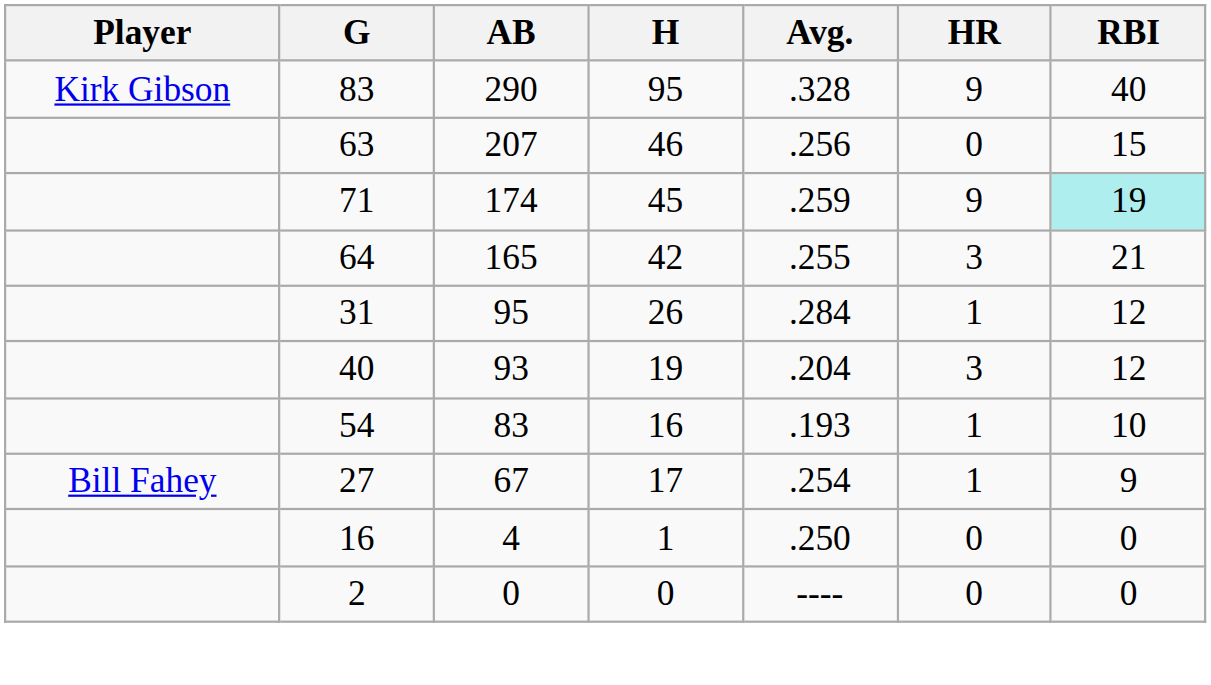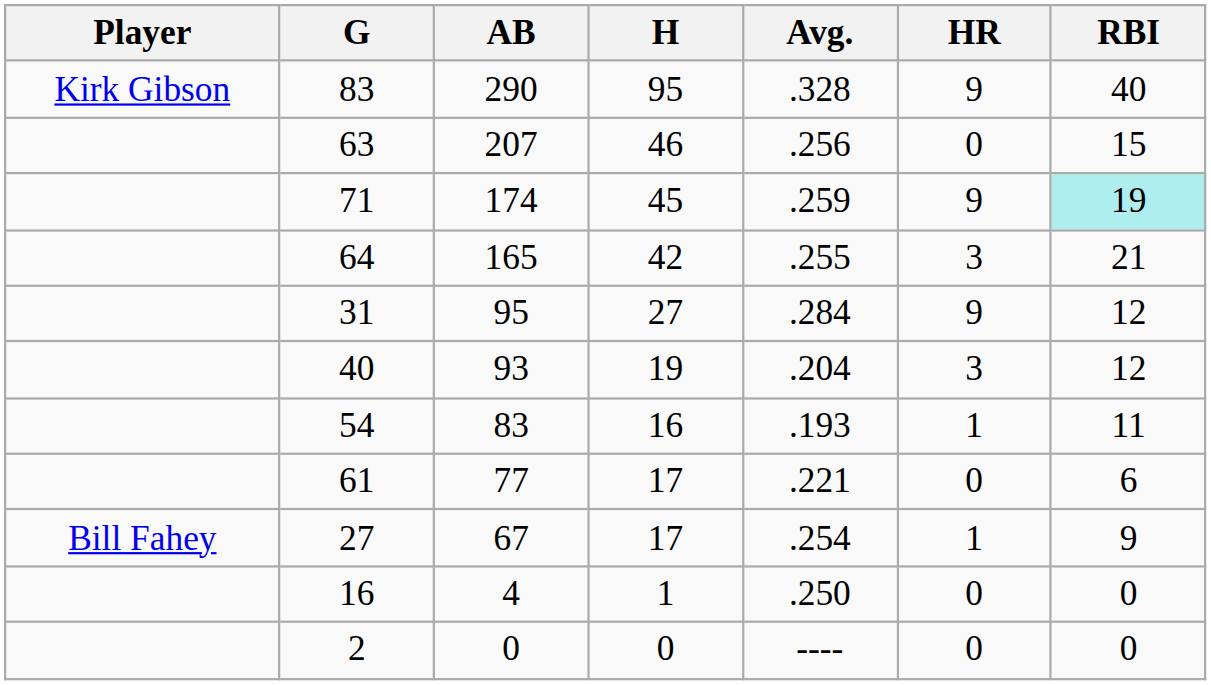 <table class="wikitable sortable">
 <tr>
 <th bgcolor="#DDDDFF" width="16%">Player</th>
 <th bgcolor="#DDDDFF" width="9%">G</th>
 <th bgcolor="#DDDDFF" width="9%">AB</th>
 <th bgcolor="#DDDDFF" width="9%">H</th>
 <th bgcolor="#DDDDFF" width="9%">Avg.</th>
 <th bgcolor="#DDDDFF" width="9%">HR</th>
 <th bgcolor="#DDDDFF" width="9%">RBI</th>
 </tr>
 <tr align="center">
 <td><a href='#'>Kirk Gibson</a></td>
 <td>83</td>
 <td>290</td>
 <td>95</td>
 <td>.328</td>
 <td>9</td>
 <td>40</td>
 </tr>
 <tr align=center>
 <td></td>
 <td>63</td>
 <td>207</td>
 <td>46</td>
 <td>.256</td>
 <td>0</td>
 <td>15</td>
 </tr>
 <tr align="center">
 <td></td>
 <td>71</td>
 <td>174</td>
 <td>45</td>
 <td>.259</td>
 <td>9</td>
 <td style="background: paleturquoise;">19</td>
 </tr>
 <tr align="center">
 <td></td>
 <td>64</td>
 <td>165</td>
 <td>42</td>
 <td>.255</td>
 <td>3</td>
 <td>21</td>
 </tr>
 <tr align="center">
 <td></td>
 <td>31</td>
 <td>95</td>
-<td>26</td>
+<td>27</td>
 <td>.284</td>
-<td>1</td>
+<td>9</td>
 <td>12</td>
 </tr>
 <tr align="center">
 <td></td>
 <td>40</td>
 <td>93</td>
 <td>19</td>
 <td>.204</td>
 <td>3</td>
 <td>12</td>
 </tr>
 <tr align="center">
 <td></td>
 <td>54</td>
 <td>83</td>
 <td>16</td>
 <td>.193</td>
 <td>1</td>
-<td>10</td>
+<td>11</td>
+</tr>
+<tr align="center">
+<td></td>
+<td>61</td>
+<td>77</td>
+<td>17</td>
+<td>.221</td>
+<td>0</td>
+<td>6</td>
 </tr>
 <tr align="center">
 <td><a href='#'>Bill Fahey</a></td>
 <td>27</td>
 <td>67</td>
 <td>17</td>
 <td>.254</td>
 <td>1</td>
 <td>9</td>
 </tr>
 <tr align=center>
 <td></td>
 <td>16</td>
 <td>4</td>
 <td>1</td>
 <td>.250</td>
 <td>0</td>
 <td>0</td>
 </tr>
 <tr align="center">
 <td></td>
 <td>2</td>
 <td>0</td>
 <td>0</td>
 <td>----</td>
 <td>0</td>
 <td>0</td>
 </tr>
 </table>
